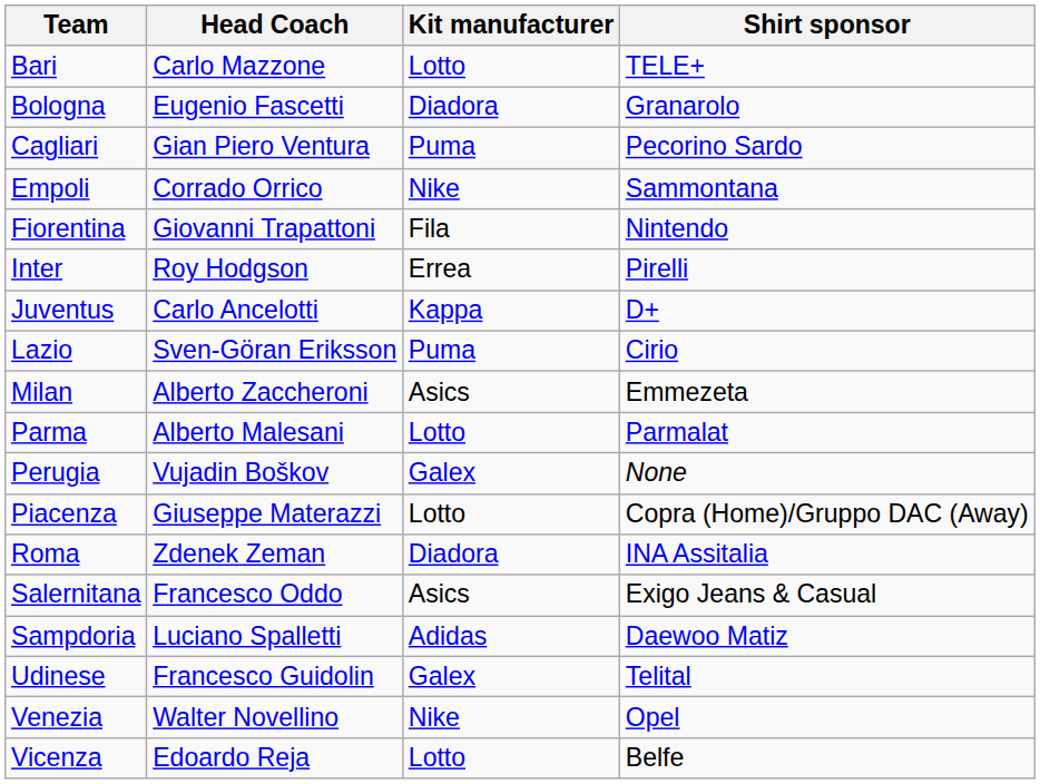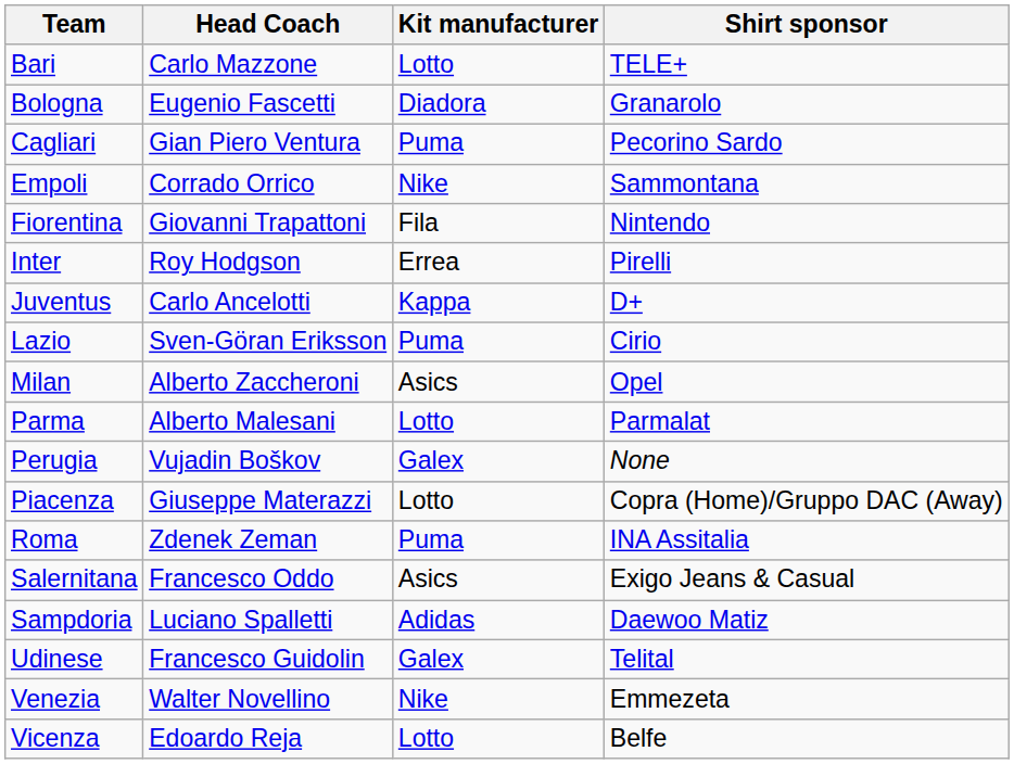 <table class="wikitable sortable">
 <tr>
 <th>Team</th>
 <th>Head Coach</th>
 <th>Kit manufacturer</th>
 <th>Shirt sponsor</th>
 </tr>
 <tr>
 <td><a href='#'>Bari</a></td>
 <td> <a href='#'>Carlo Mazzone</a></td>
 <td><a href='#'>Lotto</a></td>
 <td><a href='#'>TELE+</a></td>
 </tr>
 <tr>
 <td><a href='#'>Bologna</a></td>
 <td> <a href='#'>Eugenio Fascetti</a></td>
 <td><a href='#'>Diadora</a></td>
 <td><a href='#'>Granarolo</a></td>
 </tr>
 <tr>
 <td><a href='#'>Cagliari</a></td>
 <td> <a href='#'>Gian Piero Ventura</a></td>
 <td><a href='#'>Puma</a></td>
 <td><a href='#'>Pecorino Sardo</a></td>
 </tr>
 <tr>
 <td><a href='#'>Empoli</a></td>
 <td> <a href='#'>Corrado Orrico</a></td>
 <td><a href='#'>Nike</a></td>
 <td><a href='#'>Sammontana</a></td>
 </tr>
 <tr>
 <td><a href='#'>Fiorentina</a></td>
 <td> <a href='#'>Giovanni Trapattoni</a></td>
 <td>Fila</td>
 <td><a href='#'>Nintendo</a></td>
 </tr>
 <tr>
 <td><a href='#'>Inter</a></td>
 <td> <a href='#'>Roy Hodgson</a></td>
 <td>Errea</td>
 <td><a href='#'>Pirelli</a></td>
 </tr>
 <tr>
 <td><a href='#'>Juventus</a></td>
 <td> <a href='#'>Carlo Ancelotti</a></td>
 <td><a href='#'>Kappa</a></td>
 <td><a href='#'>D+</a></td>
 </tr>
 <tr>
 <td><a href='#'>Lazio</a></td>
 <td> <a href='#'>Sven-Göran Eriksson</a></td>
 <td><a href='#'>Puma</a></td>
 <td><a href='#'>Cirio</a></td>
 </tr>
 <tr>
 <td><a href='#'>Milan</a></td>
 <td> <a href='#'>Alberto Zaccheroni</a></td>
 <td>Asics</td>
-<td>Emmezeta</td>
+<td><a href='#'>Opel</a></td>
 </tr>
 <tr>
 <td><a href='#'>Parma</a></td>
 <td> <a href='#'>Alberto Malesani</a></td>
 <td><a href='#'>Lotto</a></td>
 <td><a href='#'>Parmalat</a></td>
 </tr>
 <tr>
 <td><a href='#'>Perugia</a></td>
 <td> <a href='#'>Vujadin Boškov</a></td>
 <td><a href='#'>Galex</a></td>
 <td><em>None</em></td>
 </tr>
 <tr>
 <td><a href='#'>Piacenza</a></td>
 <td> <a href='#'>Giuseppe Materazzi</a></td>
 <td>Lotto</td>
 <td>Copra (Home)/Gruppo DAC (Away)</td>
 </tr>
 <tr>
 <td><a href='#'>Roma</a></td>
 <td> <a href='#'>Zdenek Zeman</a></td>
-<td><a href='#'>Diadora</a></td>
+<td><a href='#'>Puma</a></td>
 <td><a href='#'>INA Assitalia</a></td>
 </tr>
 <tr>
 <td><a href='#'>Salernitana</a></td>
 <td> <a href='#'>Francesco Oddo</a></td>
 <td>Asics</td>
 <td>Exigo Jeans & Casual</td>
 </tr>
 <tr>
 <td><a href='#'>Sampdoria</a></td>
 <td> <a href='#'>Luciano Spalletti</a></td>
 <td><a href='#'>Adidas</a></td>
 <td><a href='#'>Daewoo Matiz</a></td>
 </tr>
 <tr>
 <td><a href='#'>Udinese</a></td>
 <td> <a href='#'>Francesco Guidolin</a></td>
 <td><a href='#'>Galex</a></td>
 <td><a href='#'>Telital</a></td>
 </tr>
 <tr>
 <td><a href='#'>Venezia</a></td>
 <td> <a href='#'>Walter Novellino</a></td>
 <td><a href='#'>Nike</a></td>
-<td><a href='#'>Opel</a></td>
+<td>Emmezeta</td>
 </tr>
 <tr>
 <td><a href='#'>Vicenza</a></td>
 <td> <a href='#'>Edoardo Reja</a></td>
 <td><a href='#'>Lotto</a></td>
 <td>Belfe</td>
 </tr>
 </table>
